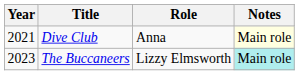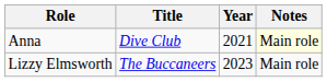 <table class="wikitable sortable">
 <tr>
+<th>Role</th>
+<th>Title</th>
 <th>Year</th>
-<th>Title</th>
-<th>Role</th>
 <th class="unsortable">Notes</th>
 </tr>
 <tr>
+<td>Anna</td>
+<td><em><a href='#'>Dive Club</a></em></td>
 <td>2021</td>
-<td><em><a href='#'>Dive Club</a></em></td>
-<td>Anna</td>
 <td style="background: lightyellow;">Main role</td>
 </tr>
 <tr>
+<td>Lizzy Elmsworth</td>
+<td><em><a href='#'>The Buccaneers</a></em></td>
 <td>2023</td>
-<td><em><a href='#'>The Buccaneers</a></em></td>
-<td>Lizzy Elmsworth</td>
-<td style="background: paleturquoise;">Main role</td>
+<td>Main role</td>
 </tr>
 </table>
